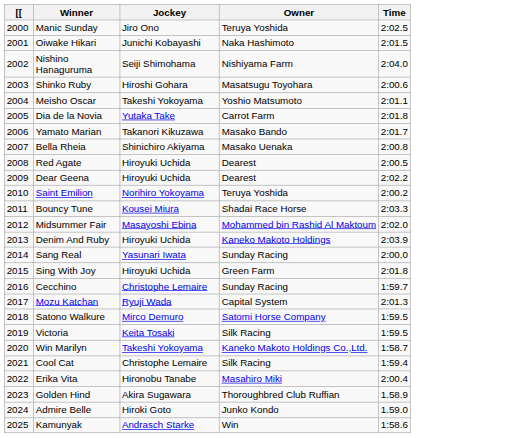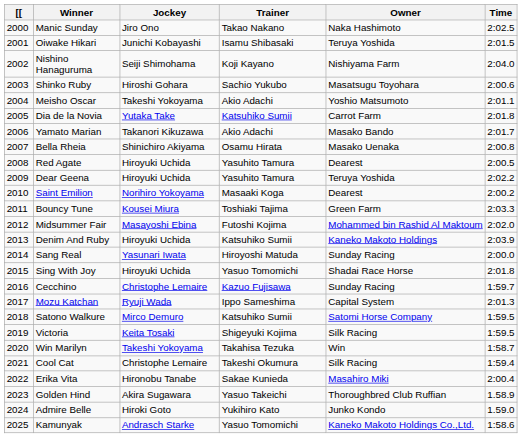 <table class="wikitable sortable" style="font-size:90%">
 <tr>
 <th width="36px">[[</th>
 <th width="120px">Winner<br></th>
 <th width="140px">Jockey<br></th>
+<th width="150px">Trainer<br></th>
 <th>Owner</th>
 <th>Time<br></th>
 </tr>
 <tr>
 <td>2000</td>
 <td>Manic Sunday</td>
 <td>Jiro Ono</td>
-<td>Teruya Yoshida</td>
+<td>Takao Nakano</td>
+<td>Naka Hashimoto</td>
 <td>2:02.5</td>
 </tr>
 <tr>
 <td>2001</td>
 <td>Oiwake Hikari</td>
 <td>Junichi Kobayashi</td>
-<td>Naka Hashimoto</td>
+<td>Isamu Shibasaki</td>
+<td>Teruya Yoshida</td>
 <td>2:01.5</td>
 </tr>
 <tr>
 <td>2002</td>
 <td>Nishino Hanaguruma</td>
 <td>Seiji Shimohama</td>
+<td>Koji Kayano</td>
 <td>Nishiyama Farm</td>
 <td>2:04.0</td>
 </tr>
 <tr>
 <td>2003</td>
 <td>Shinko Ruby</td>
 <td>Hiroshi Gohara</td>
+<td>Sachio Yukubo</td>
 <td>Masatsugu Toyohara</td>
 <td>2:00.6</td>
 </tr>
 <tr>
 <td>2004</td>
 <td>Meisho Oscar</td>
 <td>Takeshi Yokoyama</td>
+<td>Akio Adachi</td>
 <td>Yoshio Matsumoto</td>
 <td>2:01.1</td>
 </tr>
 <tr>
 <td>2005</td>
 <td>Dia de la Novia</td>
 <td><a href='#'>Yutaka Take</a></td>
+<td><a href='#'>Katsuhiko Sumii</a></td>
 <td>Carrot Farm</td>
 <td>2:01.8</td>
 </tr>
 <tr>
 <td>2006</td>
 <td>Yamato Marian</td>
 <td>Takanori Kikuzawa</td>
+<td>Akio Adachi</td>
 <td>Masako Bando</td>
 <td>2:01.7</td>
 </tr>
 <tr>
 <td>2007</td>
 <td>Bella Rheia</td>
 <td>Shinichiro Akiyama</td>
+<td>Osamu Hirata</td>
 <td>Masako Uenaka</td>
 <td>2:00.8</td>
 </tr>
 <tr>
 <td>2008</td>
 <td>Red Agate</td>
 <td>Hiroyuki Uchida</td>
+<td>Yasuhito Tamura</td>
 <td>Dearest</td>
 <td>2:00.5</td>
 </tr>
 <tr>
 <td>2009</td>
 <td>Dear Geena</td>
 <td>Hiroyuki Uchida</td>
-<td>Dearest</td>
+<td>Yasuhito Tamura</td>
+<td>Teruya Yoshida</td>
 <td>2:02.2</td>
 </tr>
 <tr>
 <td>2010</td>
 <td><a href='#'>Saint Emilion</a></td>
 <td><a href='#'>Norihiro Yokoyama</a></td>
-<td>Teruya Yoshida</td>
+<td>Masaaki Koga</td>
+<td>Dearest</td>
 <td>2:00.2</td>
 </tr>
 <tr>
 <td>2011</td>
 <td>Bouncy Tune</td>
 <td><a href='#'>Kousei Miura</a></td>
-<td>Shadai Race Horse</td>
+<td>Toshiaki Tajima</td>
+<td>Green Farm</td>
 <td>2:03.3</td>
 </tr>
 <tr>
 <td>2012</td>
 <td>Midsummer Fair</td>
 <td><a href='#'>Masayoshi Ebina</a></td>
+<td>Futoshi Kojima</td>
 <td><a href='#'>Mohammed bin Rashid Al Maktoum</a></td>
 <td>2:02.0</td>
 </tr>
 <tr>
 <td>2013</td>
 <td>Denim And Ruby</td>
 <td>Hiroyuki Uchida</td>
+<td>Katsuhiko Sumii</td>
 <td><a href='#'>Kaneko Makoto Holdings</a></td>
 <td>2:03.9</td>
 </tr>
 <tr>
 <td>2014</td>
 <td>Sang Real</td>
 <td><a href='#'>Yasunari Iwata</a></td>
+<td>Hiroyoshi Matuda</td>
 <td>Sunday Racing</td>
 <td>2:00.0</td>
 </tr>
 <tr>
 <td>2015</td>
 <td>Sing With Joy</td>
 <td>Hiroyuki Uchida</td>
-<td>Green Farm</td>
+<td>Yasuo Tomomichi</td>
+<td>Shadai Race Horse</td>
 <td>2:01.8</td>
 </tr>
 <tr>
 <td>2016</td>
 <td>Cecchino</td>
 <td><a href='#'>Christophe Lemaire</a></td>
+<td><a href='#'>Kazuo Fujisawa</a></td>
 <td>Sunday Racing</td>
 <td>1:59.7</td>
 </tr>
 <tr>
 <td>2017</td>
 <td><a href='#'>Mozu Katchan</a></td>
 <td><a href='#'>Ryuji Wada</a></td>
+<td>Ippo Sameshima</td>
 <td>Capital System</td>
 <td>2:01.3</td>
 </tr>
 <tr>
 <td>2018</td>
 <td>Satono Walkure</td>
 <td><a href='#'>Mirco Demuro</a></td>
+<td>Katsuhiko Sumii</td>
 <td><a href='#'>Satomi Horse Company</a></td>
 <td>1:59.5</td>
 </tr>
 <tr>
 <td>2019</td>
 <td>Victoria</td>
 <td><a href='#'>Keita Tosaki</a></td>
+<td>Shigeyuki Kojima</td>
 <td>Silk Racing</td>
 <td>1:59.5</td>
 </tr>
 <tr>
 <td>2020</td>
 <td>Win Marilyn</td>
 <td><a href='#'>Takeshi Yokoyama</a></td>
-<td><a href='#'>Kaneko Makoto Holdings Co.,Ltd.</a></td>
+<td>Takahisa Tezuka</td>
+<td>Win</td>
 <td>1:58.7</td>
 </tr>
 <tr>
 <td>2021</td>
 <td>Cool Cat</td>
 <td>Christophe Lemaire</td>
+<td>Takeshi Okumura</td>
 <td>Silk Racing</td>
 <td>1:59.4</td>
 </tr>
 <tr>
 <td>2022</td>
 <td>Erika Vita</td>
 <td>Hironobu Tanabe</td>
+<td>Sakae Kunieda</td>
 <td><a href='#'>Masahiro Miki</a></td>
 <td>2:00.4</td>
 </tr>
 <tr>
 <td>2023</td>
 <td>Golden Hind</td>
 <td>Akira Sugawara</td>
+<td>Yasuo Takeichi</td>
 <td>Thoroughbred Club Ruffian</td>
 <td>1.58.9</td>
 </tr>
 <tr>
 <td>2024</td>
 <td>Admire Belle</td>
 <td>Hiroki Goto</td>
+<td>Yukihiro Kato</td>
 <td>Junko Kondo</td>
 <td>1.59.0</td>
 </tr>
 <tr>
 <td>2025</td>
 <td>Kamunyak</td>
 <td><a href='#'>Andrasch Starke</a></td>
-<td>Win</td>
+<td>Yasuo Tomomichi</td>
+<td><a href='#'>Kaneko Makoto Holdings Co.,Ltd.</a></td>
 <td>1:58.6</td>
 </tr>
 </table>
